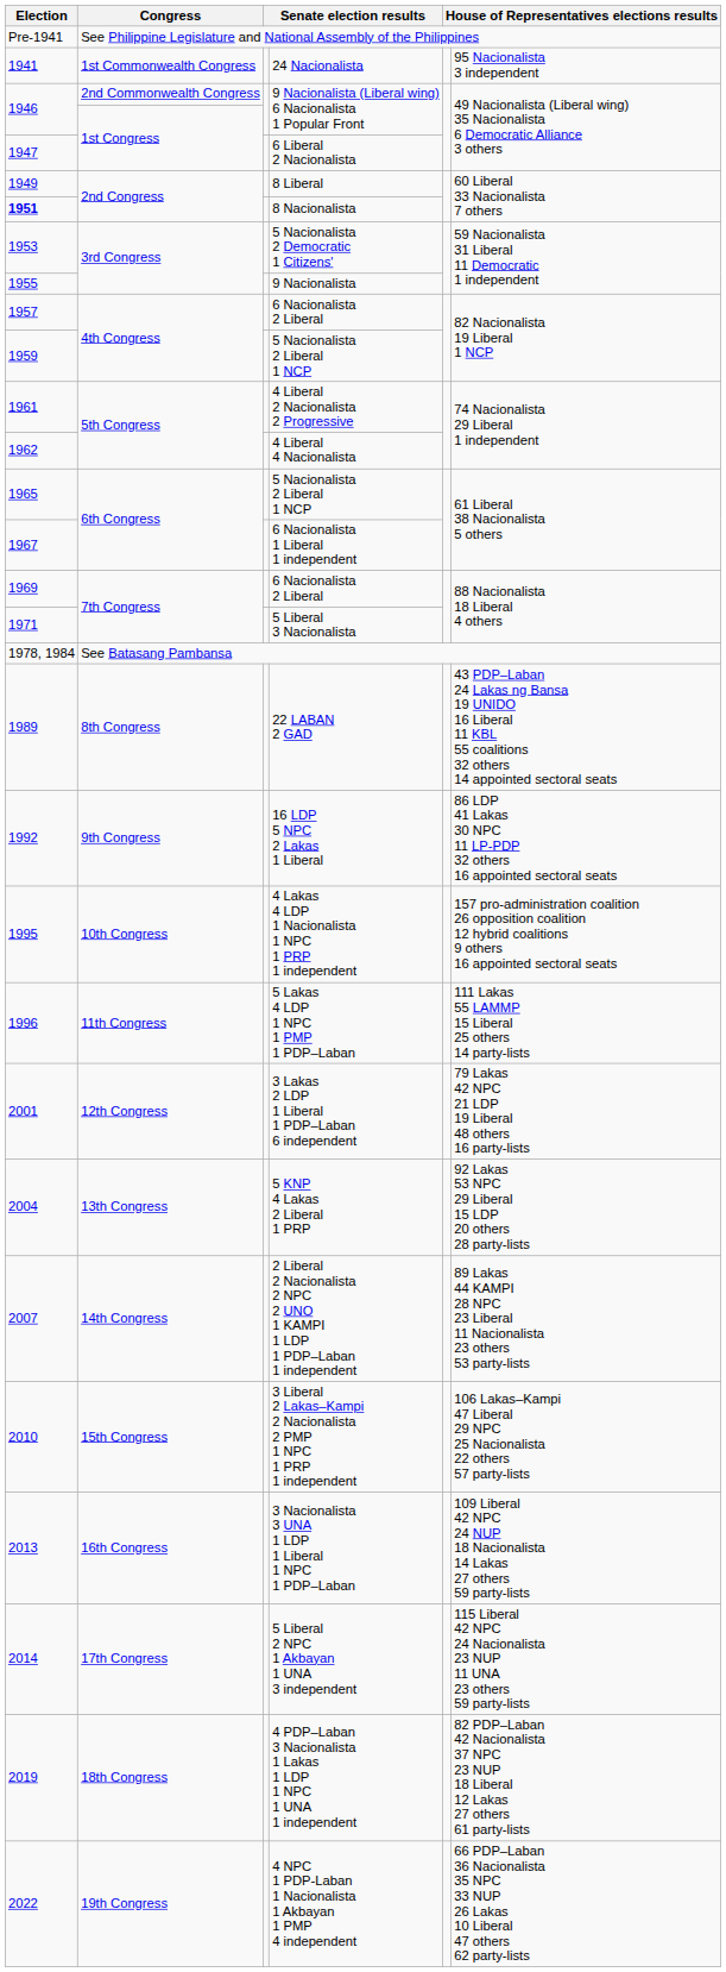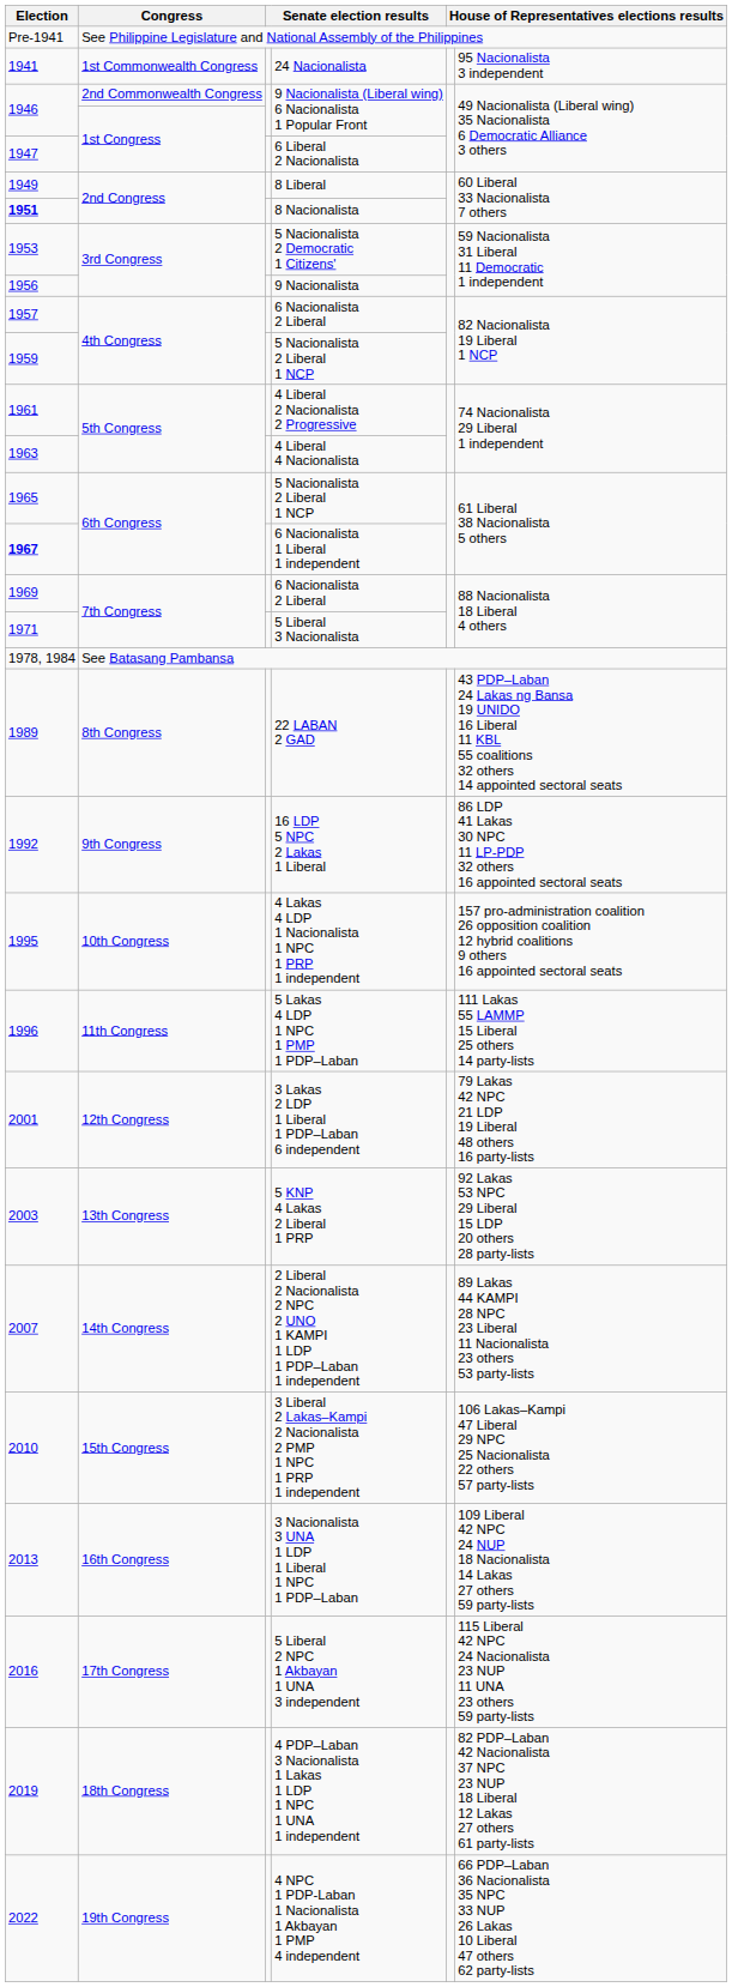 <table class="wikitable">
 <tr>
 <th>Election</th>
 <th>Congress</th>
 <th colspan="2">Senate election results</th>
 <th colspan="2">House of Representatives elections results</th>
 </tr>
 <tr>
 <td>Pre-1941</td>
 <td colspan="5">See <a href='#'>Philippine Legislature</a> and <a href='#'>National Assembly of the Philippines</a></td>
 </tr>
 <tr>
 <td><a href='#'>1941</a></td>
 <td><a href='#'>1st Commonwealth Congress</a></td>
 <td></td>
 <td>24 <a href='#'>Nacionalista</a></td>
 <td></td>
 <td>95 <a href='#'>Nacionalista</a><br>3 independent</td>
 </tr>
 <tr>
 <td rowspan="2"><a href='#'>1946</a></td>
 <td><a href='#'>2nd Commonwealth Congress</a></td>
 <td rowspan="2"></td>
 <td rowspan="2">9 <a href='#'>Nacionalista (Liberal wing)</a><br>6 Nacionalista<br>1 Popular Front</td>
 <td rowspan="3"></td>
 <td rowspan="3">49 Nacionalista (Liberal wing)<br>35 Nacionalista<br>6 <a href='#'>Democratic Alliance</a><br>3 others</td>
 </tr>
 <tr>
 <td rowspan="2"><a href='#'>1st Congress</a></td>
 </tr>
 <tr>
 <td><a href='#'>1947</a></td>
 <td></td>
 <td>6 Liberal<br>2 Nacionalista</td>
 </tr>
 <tr>
 <td><a href='#'>1949</a></td>
 <td rowspan="2"><a href='#'>2nd Congress</a></td>
 <td></td>
 <td>8 Liberal</td>
 <td rowspan="2"></td>
 <td rowspan="2">60 Liberal <br>33 Nacionalista<br>7 others</td>
 </tr>
 <tr>
 <td><strong><a href='#'>1951</a></strong></td>
 <td></td>
 <td>8 Nacionalista</td>
 </tr>
 <tr>
 <td><a href='#'>1953</a></td>
 <td rowspan="2"><a href='#'>3rd Congress</a></td>
 <td></td>
 <td>5 Nacionalista<br>2 <a href='#'>Democratic</a><br>1 <a href='#'>Citizens'</a></td>
 <td rowspan="2"></td>
 <td rowspan="2">59 Nacionalista<br>31 Liberal<br>11 <a href='#'>Democratic</a><br>1 independent</td>
 </tr>
 <tr>
-<td><a href='#'>1955</a></td>
+<td><a href='#'>1956</a></td>
 <td></td>
 <td>9 Nacionalista</td>
 </tr>
 <tr>
 <td><a href='#'>1957</a></td>
 <td rowspan="2"><a href='#'>4th Congress</a></td>
 <td></td>
 <td>6 Nacionalista<br>2 Liberal</td>
 <td rowspan="2"></td>
 <td rowspan="2">82 Nacionalista<br>19 Liberal<br>1 <a href='#'>NCP</a></td>
 </tr>
 <tr>
 <td><a href='#'>1959</a></td>
 <td></td>
 <td>5 Nacionalista<br>2 Liberal<br>1 <a href='#'>NCP</a></td>
 </tr>
 <tr>
 <td><a href='#'>1961</a></td>
 <td rowspan="2"><a href='#'>5th Congress</a></td>
 <td></td>
 <td>4 Liberal<br>2 Nacionalista<br>2 <a href='#'>Progressive</a></td>
 <td rowspan="2"></td>
 <td rowspan="2">74 Nacionalista<br>29 Liberal<br>1 independent</td>
 </tr>
 <tr>
-<td><a href='#'>1962</a></td>
+<td><a href='#'>1963</a></td>
 <td></td>
 <td>4 Liberal<br>4 Nacionalista</td>
 </tr>
 <tr>
 <td><a href='#'>1965</a></td>
 <td rowspan="2"><a href='#'>6th Congress</a></td>
 <td></td>
 <td>5 Nacionalista<br>2 Liberal<br>1 NCP</td>
 <td rowspan="2"></td>
 <td rowspan="2">61 Liberal<br>38 Nacionalista<br>5 others</td>
 </tr>
 <tr>
-<td><a href='#'>1967</a></td>
+<td><strong><a href='#'>1967</a></strong></td>
 <td></td>
 <td>6 Nacionalista<br>1 Liberal<br>1 independent</td>
 </tr>
 <tr>
 <td><a href='#'>1969</a></td>
 <td rowspan="2"><a href='#'>7th Congress</a></td>
 <td></td>
 <td>6 Nacionalista<br>2 Liberal</td>
 <td rowspan="2"></td>
 <td rowspan="2">88 Nacionalista<br>18 Liberal<br>4 others</td>
 </tr>
 <tr>
 <td><a href='#'>1971</a></td>
 <td></td>
 <td>5 Liberal<br>3 Nacionalista</td>
 </tr>
 <tr>
 <td>1978, 1984</td>
 <td colspan="5">See <a href='#'>Batasang Pambansa</a></td>
 </tr>
 <tr>
 <td><a href='#'>1989</a></td>
 <td><a href='#'>8th Congress</a></td>
 <td><br><br></td>
 <td>22 <a href='#'>LABAN</a><br>2 <a href='#'>GAD</a></td>
 <td></td>
 <td>43 <a href='#'>PDP–Laban</a><br>24 <a href='#'>Lakas ng Bansa</a><br>19 <a href='#'>UNIDO</a><br>16 Liberal<br>11 <a href='#'>KBL</a><br>55 coalitions<br>32 others<br>14 appointed sectoral seats</td>
 </tr>
 <tr>
 <td><a href='#'>1992</a></td>
 <td><a href='#'>9th Congress</a></td>
 <td><br><br></td>
 <td>16 <a href='#'>LDP</a><br>5 <a href='#'>NPC</a><br>2 <a href='#'>Lakas</a><br>1 Liberal</td>
 <td></td>
 <td>86 LDP<br>41 Lakas<br>30 NPC<br>11 <a href='#'>LP-PDP</a><br>32 others<br>16 appointed sectoral seats</td>
 </tr>
 <tr>
 <td><a href='#'>1995</a></td>
 <td><a href='#'>10th Congress</a></td>
 <td><br><br></td>
 <td>4 Lakas<br>4 LDP<br>1 Nacionalista<br>1 NPC<br>1 <a href='#'>PRP</a><br>1 independent</td>
 <td><br><br></td>
 <td>157 pro-administration coalition<br>26 opposition coalition<br>12 hybrid coalitions<br>9 others<br>16 appointed sectoral seats</td>
 </tr>
 <tr>
 <td><a href='#'>1996</a></td>
 <td><a href='#'>11th Congress</a></td>
 <td><br><br></td>
 <td>5 Lakas<br>4 LDP<br>1 NPC<br>1 <a href='#'>PMP</a><br>1 PDP–Laban</td>
 <td></td>
 <td>111 Lakas<br>55 <a href='#'>LAMMP</a><br>15 Liberal<br>25 others<br>14 party-lists</td>
 </tr>
 <tr>
 <td><a href='#'>2001</a></td>
 <td><a href='#'>12th Congress</a></td>
 <td><br><br></td>
 <td>3 Lakas<br>2 LDP<br>1 Liberal<br>1 PDP–Laban<br>6 independent</td>
 <td><br><br></td>
 <td>79 Lakas<br>42 NPC<br>21 LDP<br>19 Liberal<br>48 others<br>16 party-lists</td>
 </tr>
 <tr>
-<td><a href='#'>2004</a></td>
+<td><a href='#'>2003</a></td>
 <td><a href='#'>13th Congress</a></td>
 <td><br><br></td>
 <td>5 <a href='#'>KNP</a><br>4 Lakas<br>2 Liberal<br>1 PRP</td>
 <td><br><br></td>
 <td>92 Lakas<br>53 NPC<br>29 Liberal<br>15 LDP<br>20 others<br>28 party-lists</td>
 </tr>
 <tr>
 <td><a href='#'>2007</a></td>
 <td><a href='#'>14th Congress</a></td>
 <td><br><br></td>
 <td>2 Liberal<br>2 Nacionalista<br>2 NPC<br>2 <a href='#'>UNO</a><br>1 KAMPI<br>1 LDP<br>1 PDP–Laban<br>1 independent</td>
 <td><br><br></td>
 <td>89 Lakas<br>44 KAMPI<br>28 NPC<br>23 Liberal<br>11 Nacionalista<br>23 others<br>53 party-lists</td>
 </tr>
 <tr>
 <td><a href='#'>2010</a></td>
 <td><a href='#'>15th Congress</a></td>
 <td><br><br></td>
 <td>3 Liberal<br>2 <a href='#'>Lakas–Kampi</a><br>2 Nacionalista<br>2 PMP<br>1 NPC<br>1 PRP<br>1 independent</td>
 <td><br><br></td>
 <td>106 Lakas–Kampi<br>47 Liberal<br>29 NPC<br>25 Nacionalista<br>22 others<br>57 party-lists</td>
 </tr>
 <tr>
 <td><a href='#'>2013</a></td>
 <td><a href='#'>16th Congress</a></td>
 <td><br><br></td>
 <td>3 Nacionalista<br>3 <a href='#'>UNA</a><br>1 LDP<br>1 Liberal<br>1 NPC<br>1 PDP–Laban</td>
 <td><br><br></td>
 <td>109 Liberal<br>42 NPC<br>24 <a href='#'>NUP</a><br>18 Nacionalista<br>14 Lakas<br>27 others<br>59 party-lists</td>
 </tr>
 <tr>
-<td><a href='#'>2014</a></td>
+<td><a href='#'>2016</a></td>
 <td><a href='#'>17th Congress</a></td>
 <td><br><br></td>
 <td>5 Liberal<br>2 NPC<br>1 <a href='#'>Akbayan</a><br>1 UNA<br>3 independent</td>
 <td><br><br></td>
 <td>115 Liberal<br>42 NPC<br>24 Nacionalista<br>23 NUP<br>11 UNA<br>23 others<br>59 party-lists</td>
 </tr>
 <tr>
 <td><a href='#'>2019</a></td>
 <td><a href='#'>18th Congress</a></td>
 <td><br><br></td>
 <td>4 PDP–Laban<br>3 Nacionalista<br>1 Lakas<br>1 LDP<br>1 NPC<br>1 UNA<br>1 independent</td>
 <td><br><br></td>
 <td>82 PDP–Laban<br>42 Nacionalista<br>37 NPC<br>23 NUP<br>18 Liberal<br>12 Lakas<br>27 others<br>61 party-lists</td>
 </tr>
 <tr>
 <td><a href='#'>2022</a></td>
 <td><a href='#'>19th Congress</a></td>
 <td><br><br></td>
 <td>4 NPC<br>1 PDP-Laban<br>1 Nacionalista<br>1 Akbayan<br>1 PMP<br>4 independent</td>
 <td><br><br></td>
 <td>66 PDP–Laban<br>36 Nacionalista<br>35 NPC<br>33 NUP<br>26 Lakas<br>10 Liberal<br>47 others<br>62 party-lists</td>
 </tr>
 </table>
